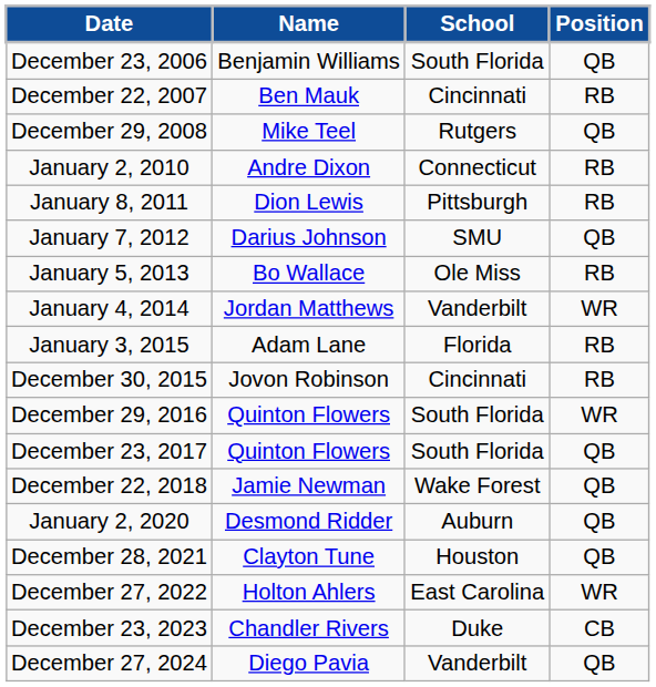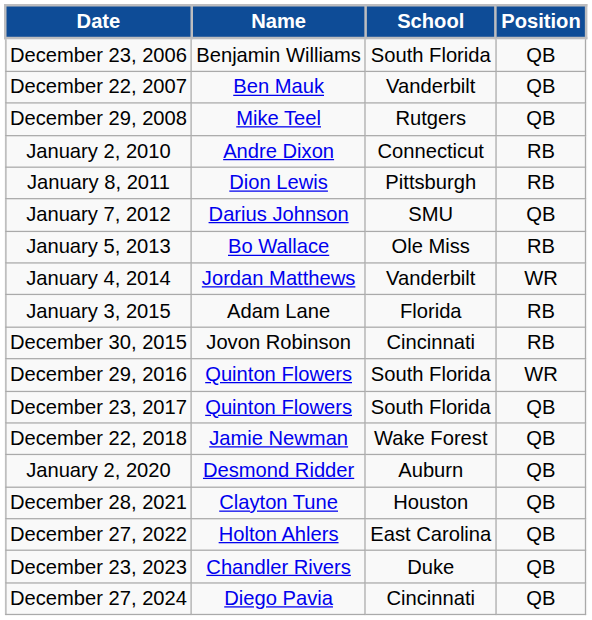 <table class="wikitable" style="text-align:center">
 <tr>
 <th style="background:#0E4C97; color:#FFFFFF; border: 2px solid #BDBDBF;">Date</th>
 <th style="background:#0E4C97; color:#FFFFFF; border: 2px solid #BDBDBF;">Name</th>
 <th style="background:#0E4C97; color:#FFFFFF; border: 2px solid #BDBDBF;">School</th>
 <th style="background:#0E4C97; color:#FFFFFF; border: 2px solid #BDBDBF;">Position</th>
 </tr>
 <tr>
 <td>December 23, 2006</td>
 <td>Benjamin Williams</td>
 <td>South Florida</td>
 <td>QB</td>
 </tr>
 <tr>
 <td>December 22, 2007</td>
 <td><a href='#'>Ben Mauk</a></td>
-<td>Cincinnati</td>
-<td>RB</td>
+<td>Vanderbilt</td>
+<td>QB</td>
 </tr>
 <tr>
 <td>December 29, 2008</td>
 <td><a href='#'>Mike Teel</a></td>
 <td>Rutgers</td>
 <td>QB</td>
 </tr>
 <tr>
 <td>January 2, 2010</td>
 <td><a href='#'>Andre Dixon</a></td>
 <td>Connecticut</td>
 <td>RB</td>
 </tr>
 <tr>
 <td>January 8, 2011</td>
 <td><a href='#'>Dion Lewis</a></td>
 <td>Pittsburgh</td>
 <td>RB</td>
 </tr>
 <tr>
 <td>January 7, 2012</td>
 <td><a href='#'>Darius Johnson</a></td>
 <td>SMU</td>
 <td>QB</td>
 </tr>
 <tr>
 <td>January 5, 2013</td>
 <td><a href='#'>Bo Wallace</a></td>
 <td>Ole Miss</td>
 <td>RB</td>
 </tr>
 <tr>
 <td>January 4, 2014</td>
 <td><a href='#'>Jordan Matthews</a></td>
 <td>Vanderbilt</td>
 <td>WR</td>
 </tr>
 <tr>
 <td>January 3, 2015</td>
 <td>Adam Lane</td>
 <td>Florida</td>
 <td>RB</td>
 </tr>
 <tr>
 <td>December 30, 2015</td>
 <td>Jovon Robinson</td>
 <td>Cincinnati</td>
 <td>RB</td>
 </tr>
 <tr>
 <td>December 29, 2016</td>
 <td><a href='#'>Quinton Flowers</a></td>
 <td>South Florida</td>
 <td>WR</td>
 </tr>
 <tr>
 <td>December 23, 2017</td>
 <td><a href='#'>Quinton Flowers</a></td>
 <td>South Florida</td>
 <td>QB</td>
 </tr>
 <tr>
 <td>December 22, 2018</td>
 <td><a href='#'>Jamie Newman</a></td>
 <td>Wake Forest</td>
 <td>QB</td>
 </tr>
 <tr>
 <td>January 2, 2020</td>
 <td><a href='#'>Desmond Ridder</a></td>
 <td>Auburn</td>
 <td>QB</td>
 </tr>
 <tr>
 <td>December 28, 2021</td>
 <td><a href='#'>Clayton Tune</a></td>
 <td>Houston</td>
 <td>QB</td>
 </tr>
 <tr>
 <td>December 27, 2022</td>
 <td><a href='#'>Holton Ahlers</a></td>
 <td>East Carolina</td>
-<td>WR</td>
+<td>QB</td>
 </tr>
 <tr>
 <td>December 23, 2023</td>
 <td><a href='#'>Chandler Rivers</a></td>
 <td>Duke</td>
-<td>CB</td>
+<td>QB</td>
 </tr>
 <tr>
 <td>December 27, 2024</td>
 <td><a href='#'>Diego Pavia</a></td>
-<td>Vanderbilt</td>
+<td>Cincinnati</td>
 <td>QB</td>
 </tr>
 </table>
